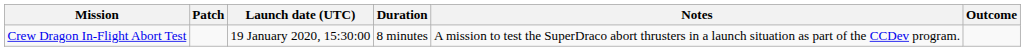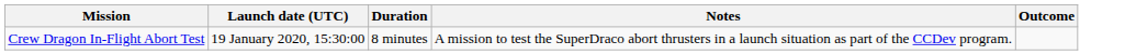 <table class="wikitable" style="text-align:center;">
 <tr>
 <th>Mission</th>
-<th>Patch</th>
 <th>Launch date (UTC)</th>
 <th>Duration</th>
 <th>Notes</th>
 <th>Outcome</th>
 </tr>
 <tr>
 <td><a href='#'>Crew Dragon In-Flight Abort Test</a></td>
-<td></td>
 <td>19 January 2020, 15:30:00</td>
 <td>8 minutes</td>
 <td style="text-align:left">A mission to test the SuperDraco abort thrusters in a launch situation as part of the <a href='#'>CCDev</a> program.</td>
 <td></td>
 </tr>
 </table>
